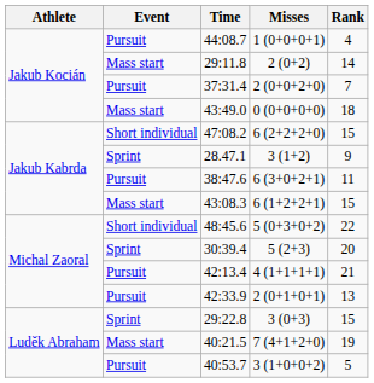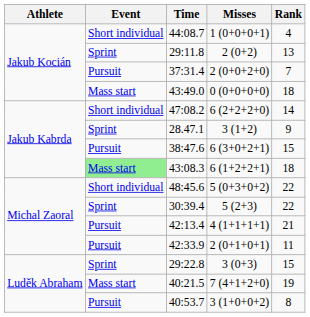 <table class="wikitable" style="font-size:90%">
 <tr>
 <th>Athlete</th>
 <th>Event</th>
 <th>Time</th>
 <th>Misses</th>
 <th>Rank</th>
 </tr>
 <tr align=center>
 <td rowspan="4" align="left"><a href='#'>Jakub Kocián</a></td>
-<td align=left><a href='#'>Pursuit</a></td>
+<td align=left><a href='#'>Short individual</a></td>
 <td>44:08.7</td>
 <td>1 (0+0+0+1)</td>
 <td>4</td>
 </tr>
 <tr align=center>
-<td align=left><a href='#'>Mass start</a></td>
+<td align=left><a href='#'>Sprint</a></td>
 <td>29:11.8</td>
 <td>2 (0+2)</td>
-<td>14</td>
+<td>13</td>
 </tr>
 <tr align=center>
 <td align=left><a href='#'>Pursuit</a></td>
 <td>37:31.4</td>
 <td>2 (0+0+2+0)</td>
 <td>7</td>
 </tr>
 <tr align=center>
 <td align=left><a href='#'>Mass start</a></td>
 <td>43:49.0</td>
 <td>0 (0+0+0+0)</td>
 <td>18</td>
 </tr>
 <tr align="center">
 <td rowspan="4" align="left"><a href='#'>Jakub Kabrda</a></td>
 <td align="left"><a href='#'>Short individual</a></td>
 <td>47:08.2</td>
 <td>6 (2+2+2+0)</td>
-<td>15</td>
+<td>14</td>
 </tr>
 <tr align="center">
 <td align="left"><a href='#'>Sprint</a></td>
 <td>28.47.1</td>
 <td>3 (1+2)</td>
 <td>9</td>
 </tr>
 <tr align=center>
 <td align=left><a href='#'>Pursuit</a></td>
 <td>38:47.6</td>
 <td>6 (3+0+2+1)</td>
-<td>11</td>
+<td>15</td>
 </tr>
 <tr align=center>
-<td align=left><a href='#'>Mass start</a></td>
+<td align=left style="background: lightgreen;"><a href='#'>Mass start</a></td>
 <td>43:08.3</td>
 <td>6 (1+2+2+1)</td>
-<td>15</td>
+<td>18</td>
 </tr>
 <tr align="center">
 <td rowspan="4" align="left"><a href='#'>Michal Zaoral</a></td>
 <td align="left"><a href='#'>Short individual</a></td>
 <td>48:45.6</td>
 <td>5 (0+3+0+2)</td>
 <td>22</td>
 </tr>
 <tr align="center">
 <td align="left"><a href='#'>Sprint</a></td>
 <td>30:39.4</td>
 <td>5 (2+3)</td>
-<td>20</td>
+<td>22</td>
 </tr>
 <tr align=center>
 <td align=left><a href='#'>Pursuit</a></td>
 <td>42:13.4</td>
 <td>4 (1+1+1+1)</td>
 <td>21</td>
 </tr>
 <tr align=center>
 <td align=left><a href='#'>Pursuit</a></td>
 <td>42:33.9</td>
 <td>2 (0+1+0+1)</td>
-<td>13</td>
+<td>11</td>
 </tr>
 <tr align=center>
 <td rowspan="3" align=left><a href='#'>Luděk Abraham</a></td>
 <td align=left><a href='#'>Sprint</a></td>
 <td>29:22.8</td>
 <td>3 (0+3)</td>
 <td>15</td>
 </tr>
 <tr align=center>
 <td align=left><a href='#'>Mass start</a></td>
 <td>40:21.5</td>
 <td>7 (4+1+2+0)</td>
 <td>19</td>
 </tr>
 <tr align=center>
 <td align=left><a href='#'>Pursuit</a></td>
 <td>40:53.7</td>
 <td>3 (1+0+0+2)</td>
-<td>5</td>
+<td>8</td>
 </tr>
 </table>
